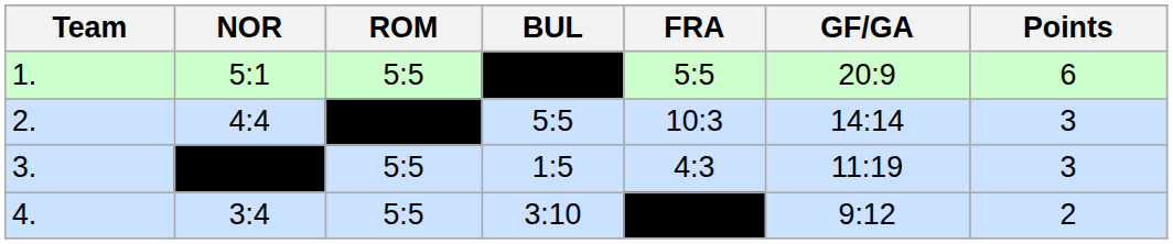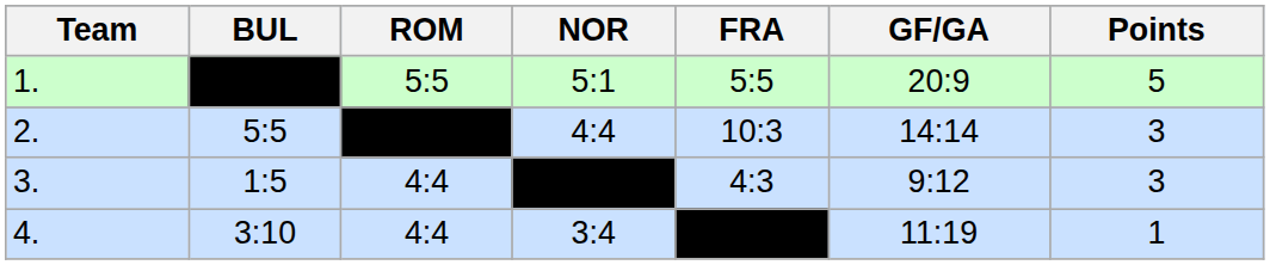 <table class="wikitable" bgcolor="#EFEFFF" width="50%">
 <tr bgcolor="#BCD2EE">
 <th>Team</th>
+<th>BUL</th>
+<th>ROM</th>
 <th>NOR</th>
-<th>ROM</th>
-<th>BUL</th>
 <th>FRA</th>
 <th>GF/GA</th>
 <th>Points</th>
 </tr>
 <tr bgcolor="#ccffcc" align="center">
 <td align="left">1. </td>
+<td style="background:#000000;"></td>
+<td>5:5</td>
 <td>5:1</td>
 <td>5:5</td>
-<td style="background:#000000;"></td>
-<td>5:5</td>
 <td>20:9</td>
-<td>6</td>
+<td>5</td>
 </tr>
 <tr bgcolor="#CAE1FF" align="center">
 <td align="left">2. </td>
+<td>5:5</td>
+<td style="background:#000000;"></td>
 <td>4:4</td>
-<td style="background:#000000;"></td>
-<td>5:5</td>
 <td>10:3</td>
 <td>14:14</td>
 <td>3</td>
 </tr>
 <tr bgcolor="#CAE1FF" align="center">
 <td align="left">3. </td>
+<td>1:5</td>
+<td>4:4</td>
 <td style="background:#000000;"></td>
-<td>5:5</td>
-<td>1:5</td>
 <td>4:3</td>
-<td>11:19</td>
+<td>9:12</td>
 <td>3</td>
 </tr>
 <tr bgcolor="#CAE1FF" align="center">
 <td align="left">4. </td>
+<td>3:10</td>
+<td>4:4</td>
 <td>3:4</td>
-<td>5:5</td>
-<td>3:10</td>
 <td style="background:#000000;"></td>
-<td>9:12</td>
-<td>2</td>
+<td>11:19</td>
+<td>1</td>
 </tr>
 </table>
